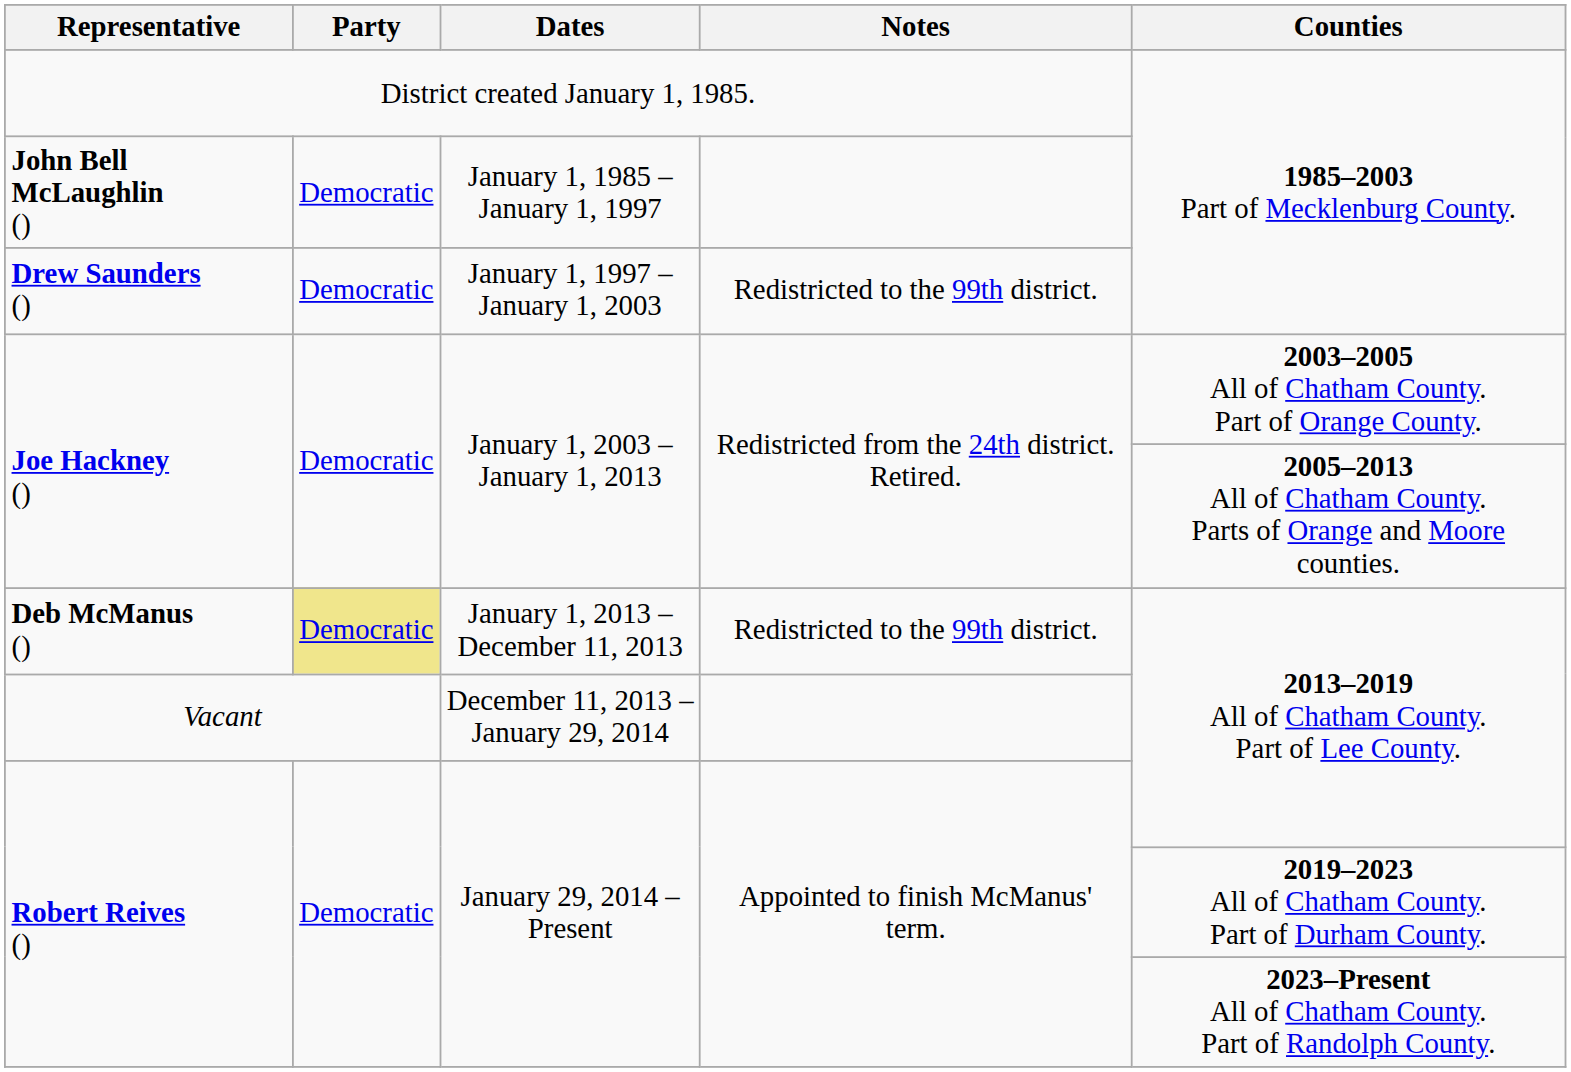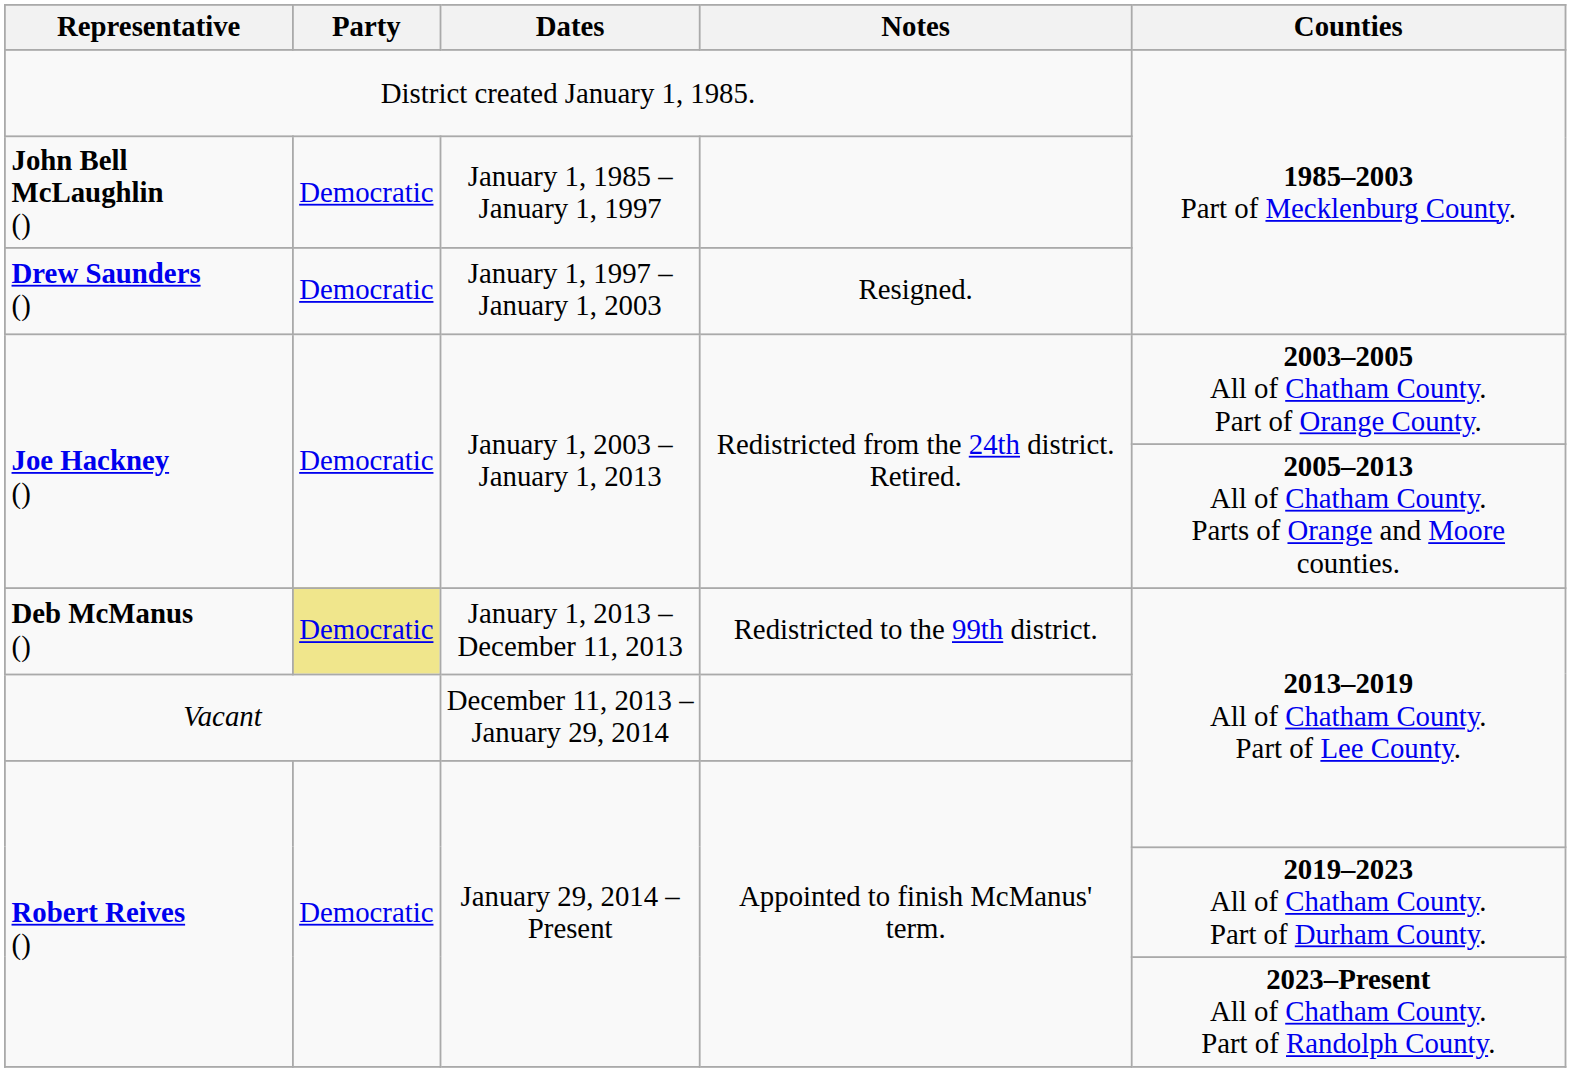 <table class=wikitable style="text-align:center">
 <tr>
 <th>Representative</th>
 <th>Party</th>
 <th>Dates</th>
 <th>Notes</th>
 <th>Counties</th>
 </tr>
 <tr style="height:3em">
 <td colspan=4 align=center>District created January 1, 1985.</td>
 <td rowspan=3><strong>1985–2003</strong> <br> Part of <a href='#'>Mecklenburg County</a>.</td>
 </tr>
 <tr style="height:3em">
 <td align=left><strong>John Bell McLaughlin</strong><br>()</td>
 <td><a href='#'>Democratic</a></td>
 <td nowrap>January 1, 1985 – <br> January 1, 1997</td>
 <td></td>
 </tr>
 <tr style="height:3em">
 <td align=left><strong><a href='#'>Drew Saunders</a></strong><br>()</td>
 <td><a href='#'>Democratic</a></td>
 <td nowrap>January 1, 1997 – <br> January 1, 2003</td>
-<td>Redistricted to the <a href='#'>99th</a> district.</td>
+<td>Resigned.</td>
 </tr>
 <tr style="height:3em">
 <td rowspan=2 align=left><br><strong><a href='#'>Joe Hackney</a></strong><br>()</td>
 <td rowspan=2 ><a href='#'>Democratic</a></td>
 <td rowspan=2 nowrap>January 1, 2003 – <br> January 1, 2013</td>
 <td rowspan=2>Redistricted from the <a href='#'>24th</a> district. <br> Retired.</td>
 <td><strong>2003–2005</strong> <br>  All of <a href='#'>Chatham County</a>. <br> Part of <a href='#'>Orange County</a>.</td>
 </tr>
 <tr style="height:3em">
 <td><strong>2005–2013</strong> <br> All of <a href='#'>Chatham County</a>. <br> Parts of <a href='#'>Orange</a> and <a href='#'>Moore</a> counties.</td>
 </tr>
 <tr style="height:3em">
 <td align=left><strong>Deb McManus</strong><br>()</td>
 <td style="background: khaki;"><a href='#'>Democratic</a></td>
 <td nowrap>January 1, 2013 – <br> December 11, 2013</td>
 <td>Redistricted to the <a href='#'>99th</a> district.</td>
 <td rowspan=3><strong>2013–2019</strong> <br> All of <a href='#'>Chatham County</a>. <br> Part of <a href='#'>Lee County</a>.</td>
 </tr>
 <tr style="height:3em">
 <td colspan=2><em>Vacant</em></td>
 <td nowrap>December 11, 2013 – <br> January 29, 2014</td>
 <td></td>
 </tr>
 <tr style="height:3em">
 <td rowspan=3 align=left><br><strong><a href='#'>Robert Reives</a></strong><br>()</td>
 <td rowspan=3 ><a href='#'>Democratic</a></td>
 <td rowspan=3 nowrap>January 29, 2014 – <br> Present</td>
 <td rowspan=3>Appointed to finish McManus' term.</td>
 </tr>
 <tr style="height:3em">
 <td><strong>2019–2023</strong> <br> All of <a href='#'>Chatham County</a>. <br> Part of <a href='#'>Durham County</a>.</td>
 </tr>
 <tr style="height:3em">
 <td><strong>2023–Present</strong> <br> All of <a href='#'>Chatham County</a>. <br> Part of <a href='#'>Randolph County</a>.</td>
 </tr>
 </table>
